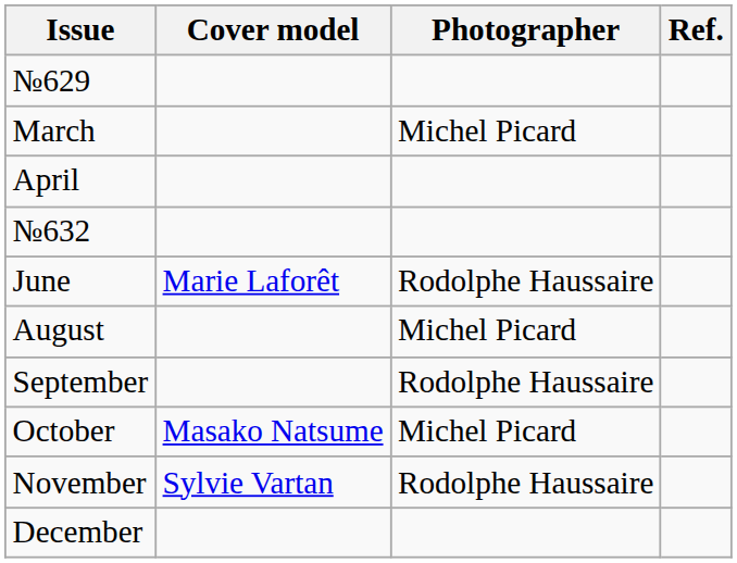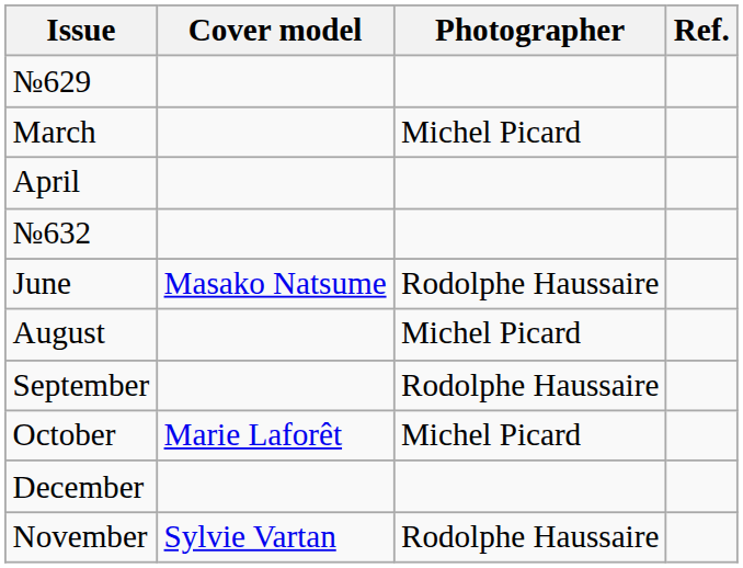 <table class="wikitable">
 <tr>
 <th>Issue</th>
 <th>Cover model</th>
 <th>Photographer</th>
 <th>Ref.</th>
 </tr>
 <tr>
 <td>№629</td>
 <td></td>
 <td></td>
 <td></td>
 </tr>
 <tr>
 <td>March</td>
 <td></td>
 <td>Michel Picard</td>
 <td></td>
 </tr>
 <tr>
 <td>April</td>
 <td></td>
 <td></td>
 <td></td>
 </tr>
 <tr>
 <td>№632</td>
 <td></td>
 <td></td>
 <td></td>
 </tr>
 <tr>
 <td>June</td>
-<td><a href='#'>Marie Laforêt</a></td>
+<td><a href='#'>Masako Natsume</a></td>
 <td>Rodolphe Haussaire</td>
 <td></td>
 </tr>
 <tr>
 <td>August</td>
 <td></td>
 <td>Michel Picard</td>
 <td></td>
 </tr>
 <tr>
 <td>September</td>
 <td></td>
 <td>Rodolphe Haussaire</td>
 <td></td>
 </tr>
 <tr>
 <td>October</td>
-<td><a href='#'>Masako Natsume</a></td>
+<td><a href='#'>Marie Laforêt</a></td>
 <td>Michel Picard</td>
+<td></td>
+</tr>
+<tr>
+<td>December</td>
+<td></td>
+<td></td>
 <td></td>
 </tr>
 <tr>
 <td>November</td>
 <td><a href='#'>Sylvie Vartan</a></td>
 <td>Rodolphe Haussaire</td>
 <td></td>
 </tr>
-<tr>
-<td>December</td>
-<td></td>
-<td></td>
-<td></td>
-</tr>
 </table>
